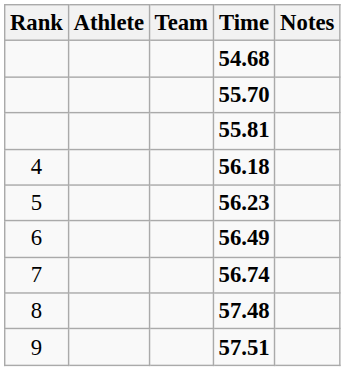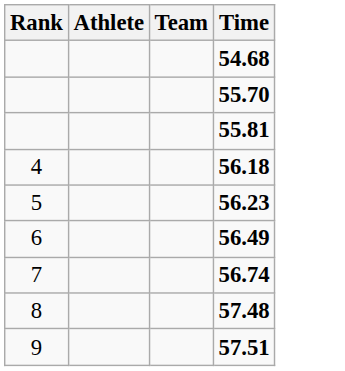 <table class="wikitable sortable" style="text-align:center">
 <tr>
 <th>Rank</th>
 <th>Athlete</th>
 <th>Team</th>
 <th>Time</th>
-<th>Notes</th>
 </tr>
 <tr>
 <td></td>
 <td align=left></td>
 <td></td>
 <td><strong>54.68</strong></td>
-<td> </td>
 </tr>
 <tr>
 <td></td>
 <td align=left></td>
 <td></td>
 <td><strong>55.70</strong></td>
-<td></td>
 </tr>
 <tr>
 <td></td>
 <td align=left></td>
 <td></td>
 <td><strong>55.81</strong></td>
-<td></td>
 </tr>
 <tr>
 <td>4</td>
 <td align=left></td>
 <td></td>
 <td><strong>56.18</strong></td>
-<td></td>
 </tr>
 <tr>
 <td>5</td>
 <td align=left></td>
 <td></td>
 <td><strong>56.23</strong></td>
-<td></td>
 </tr>
 <tr>
 <td>6</td>
 <td align=left></td>
 <td></td>
 <td><strong>56.49</strong></td>
-<td></td>
 </tr>
 <tr>
 <td>7</td>
 <td align=left></td>
 <td></td>
 <td><strong>56.74</strong></td>
-<td></td>
 </tr>
 <tr>
 <td>8</td>
 <td align=left></td>
 <td></td>
 <td><strong>57.48</strong></td>
-<td></td>
 </tr>
 <tr>
 <td>9</td>
 <td align=left></td>
 <td></td>
 <td><strong>57.51</strong></td>
-<td></td>
 </tr>
 </table>
